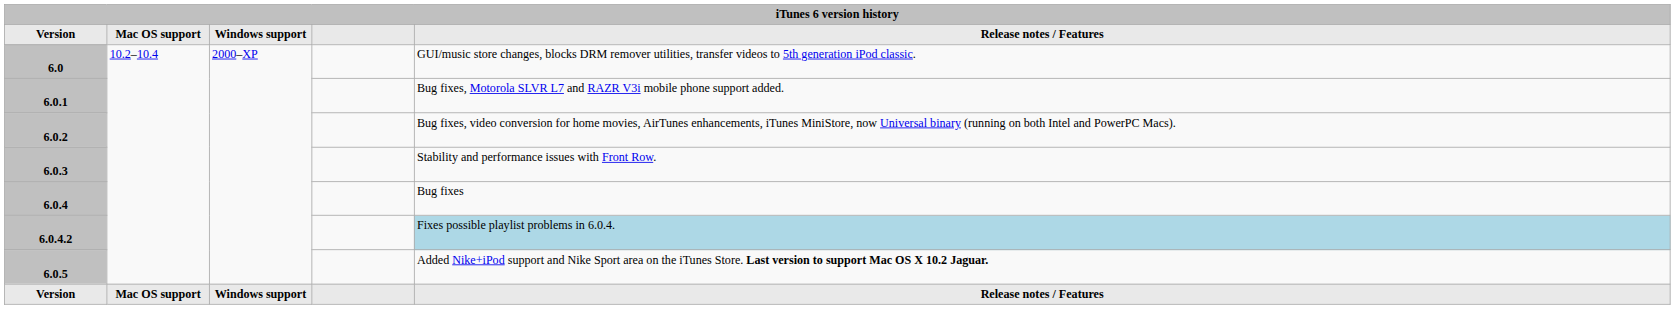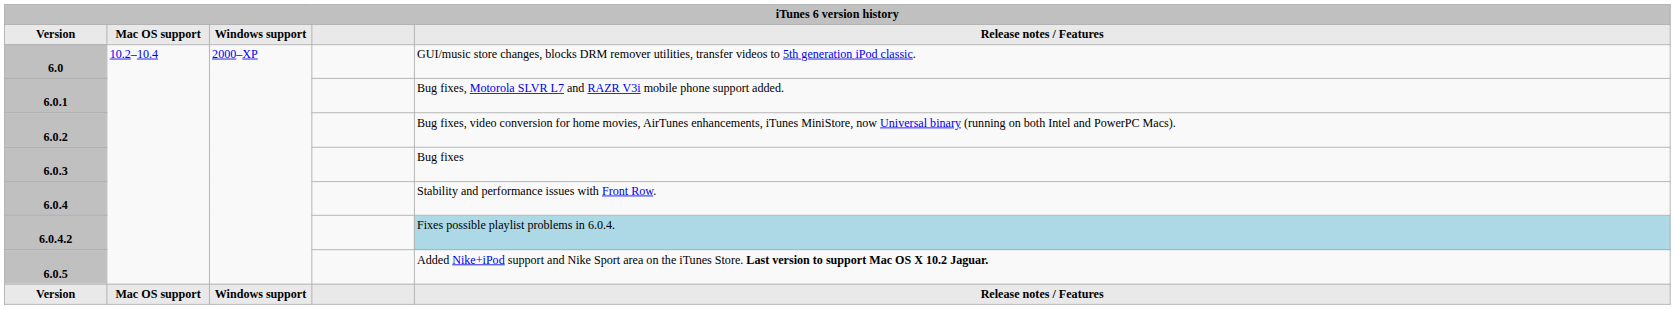 <table class="wikitable collapsible uncollapsed" style="width:100%; font-size:90%;">
 <tr>
 <th style="background:silver; text-align:center;" colspan="5">iTunes 6 version history</th>
 </tr>
 <tr>
 <th style="background:#e9e9e9; width:8em; text-align:center;">Version</th>
 <th style="background:#e9e9e9; width:8em; text-align:center;">Mac OS support</th>
 <th style="background:#e9e9e9; width:8em; text-align:center;">Windows support</th>
 <th style="background:#e9e9e9; width:8em; text-align:center;"></th>
 <th style="background:#e9e9e9; text-align:center;">Release notes / Features</th>
 </tr>
 <tr valign="top">
 <th style="background:silver; white-space:nowrap;"><br>6.0</th>
 <td rowspan=7><a href='#'>10.2</a>–<a href='#'>10.4</a></td>
 <td rowspan=7><a href='#'>2000</a>–<a href='#'>XP</a></td>
 <td></td>
 <td>GUI/music store changes, blocks DRM remover utilities, transfer videos to <a href='#'>5th generation iPod classic</a>.</td>
 </tr>
 <tr valign="top">
 <th style="background:silver; white-space:nowrap;"><br>6.0.1</th>
 <td></td>
 <td>Bug fixes, <a href='#'>Motorola SLVR L7</a> and <a href='#'>RAZR V3i</a> mobile phone support added.</td>
 </tr>
 <tr valign="top">
 <th style="background:silver; white-space:nowrap;"><br>6.0.2</th>
 <td></td>
 <td>Bug fixes, video conversion for home movies, AirTunes enhancements, iTunes MiniStore, now <a href='#'>Universal binary</a> (running on both Intel and PowerPC Macs).</td>
 </tr>
 <tr valign="top">
 <th style="background:silver; white-space:nowrap;"><br>6.0.3</th>
 <td></td>
-<td>Stability and performance issues with <a href='#'>Front Row</a>.</td>
+<td>Bug fixes</td>
 </tr>
 <tr valign="top">
 <th style="background:silver; white-space:nowrap;"><br>6.0.4</th>
 <td></td>
-<td>Bug fixes</td>
+<td>Stability and performance issues with <a href='#'>Front Row</a>.</td>
 </tr>
 <tr valign="top">
 <th style="background:silver; white-space:nowrap;"><br>6.0.4.2</th>
 <td></td>
 <td style="background: lightblue;">Fixes possible playlist problems in 6.0.4.</td>
 </tr>
 <tr valign="top">
 <th style="background:silver; white-space:nowrap;"><br>6.0.5</th>
 <td></td>
 <td>Added <a href='#'>Nike+iPod</a> support and Nike Sport area on the iTunes Store. <strong>Last version to support Mac OS X 10.2 Jaguar.</strong></td>
 </tr>
 <tr class="sortbottom">
 <th style="background:#e9e9e9; width:8em; text-align:center;">Version</th>
 <th style="background:#e9e9e9; width:8em; text-align:center;">Mac OS support</th>
 <th style="background:#e9e9e9; width:8em; text-align:center;">Windows support</th>
 <th style="background:#e9e9e9; width:8em; text-align:center;"></th>
 <th style="background:#e9e9e9; text-align:center;">Release notes / Features</th>
 </tr>
 </table>
